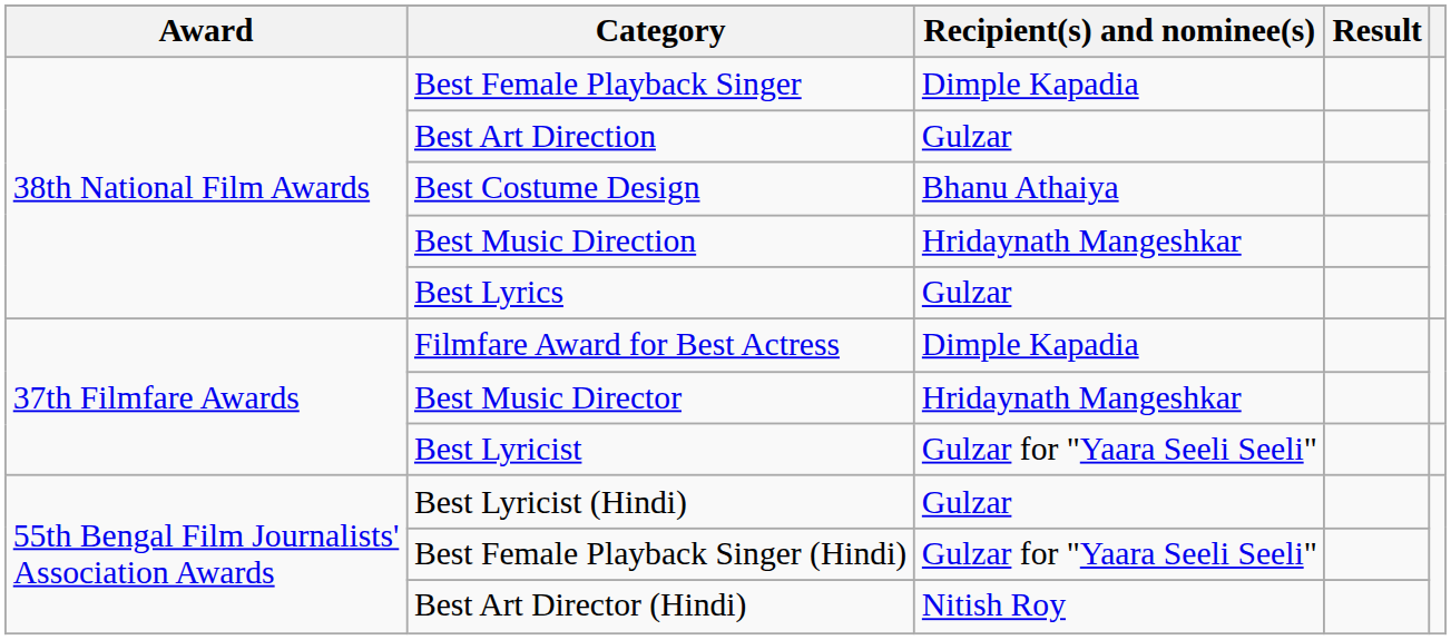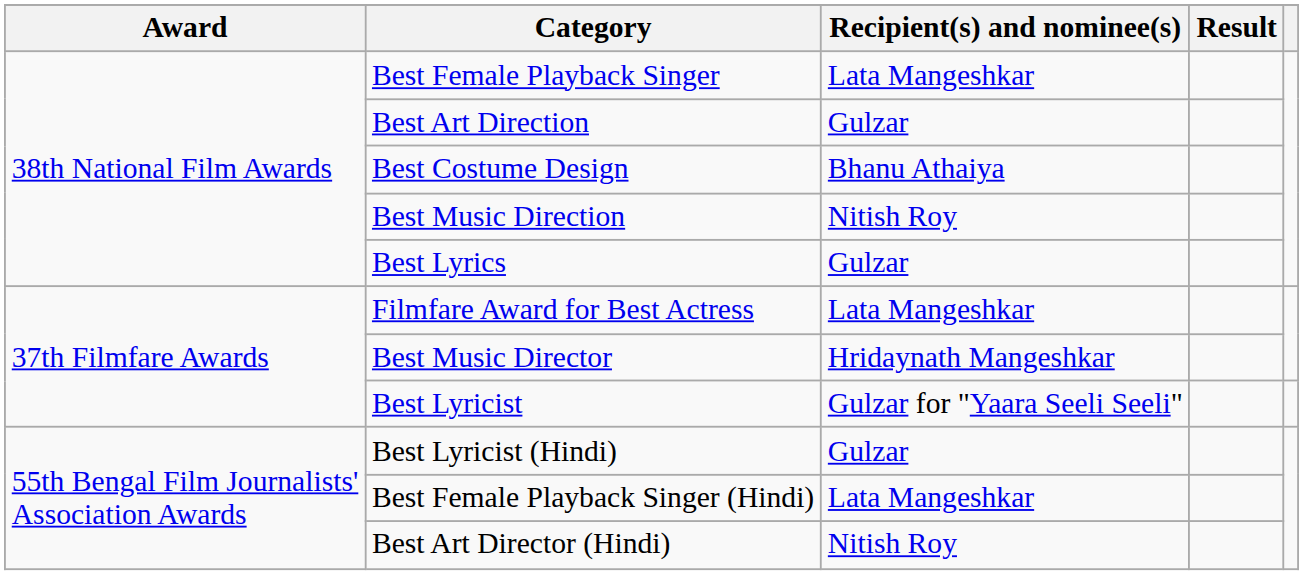 <table class="wikitable sortable">
 <tr style="background:#ccc; text-align:center;" bgcolor="#B0C4DE">
 </tr>
 <tr>
 <th scope="col">Award</th>
 <th scope="col">Category</th>
 <th scope="col">Recipient(s) and nominee(s)</th>
 <th scope="col">Result</th>
 <th scope="col" class="unsortable"></th>
 </tr>
 <tr>
 <td rowspan="5"><a href='#'>38th National Film Awards</a></td>
 <td><a href='#'>Best Female Playback Singer</a></td>
-<td><a href='#'>Dimple Kapadia</a></td>
+<td><a href='#'>Lata Mangeshkar</a></td>
 <td></td>
 <td rowspan="5" style="text-align:center;"></td>
 </tr>
 <tr>
 <td><a href='#'>Best Art Direction</a></td>
 <td><a href='#'>Gulzar</a></td>
 <td></td>
 </tr>
 <tr>
 <td><a href='#'>Best Costume Design</a></td>
 <td><a href='#'>Bhanu Athaiya</a></td>
 <td></td>
 </tr>
 <tr>
 <td><a href='#'>Best Music Direction</a></td>
-<td><a href='#'>Hridaynath Mangeshkar</a></td>
+<td><a href='#'>Nitish Roy</a></td>
 <td></td>
 </tr>
 <tr>
 <td><a href='#'>Best Lyrics</a></td>
 <td><a href='#'>Gulzar</a></td>
 <td></td>
 </tr>
 <tr>
 <td rowspan="3"><a href='#'>37th Filmfare Awards</a></td>
 <td><a href='#'>Filmfare Award for Best Actress</a></td>
-<td><a href='#'>Dimple Kapadia</a></td>
+<td><a href='#'>Lata Mangeshkar</a></td>
 <td></td>
 <td rowspan="2" style="text-align:center;"></td>
 </tr>
 <tr>
 <td><a href='#'>Best Music Director</a></td>
 <td><a href='#'>Hridaynath Mangeshkar</a></td>
 <td></td>
 </tr>
 <tr>
 <td><a href='#'>Best Lyricist</a></td>
 <td><a href='#'>Gulzar</a> for "<a href='#'>Yaara Seeli Seeli</a>"</td>
 <td></td>
 <td style="text-align:center;"></td>
 </tr>
 <tr>
 <td rowspan="3"><a href='#'>55th Bengal Film Journalists'<br>Association Awards</a></td>
 <td>Best Lyricist (Hindi)</td>
 <td><a href='#'>Gulzar</a></td>
 <td></td>
 <td rowspan="3" style="text-align:center;"></td>
 </tr>
 <tr>
 <td>Best Female Playback Singer (Hindi)</td>
-<td><a href='#'>Gulzar</a> for "<a href='#'>Yaara Seeli Seeli</a>"</td>
+<td><a href='#'>Lata Mangeshkar</a></td>
 <td></td>
 </tr>
 <tr>
 <td>Best Art Director (Hindi)</td>
 <td><a href='#'>Nitish Roy</a></td>
 <td></td>
 </tr>
 </table>
